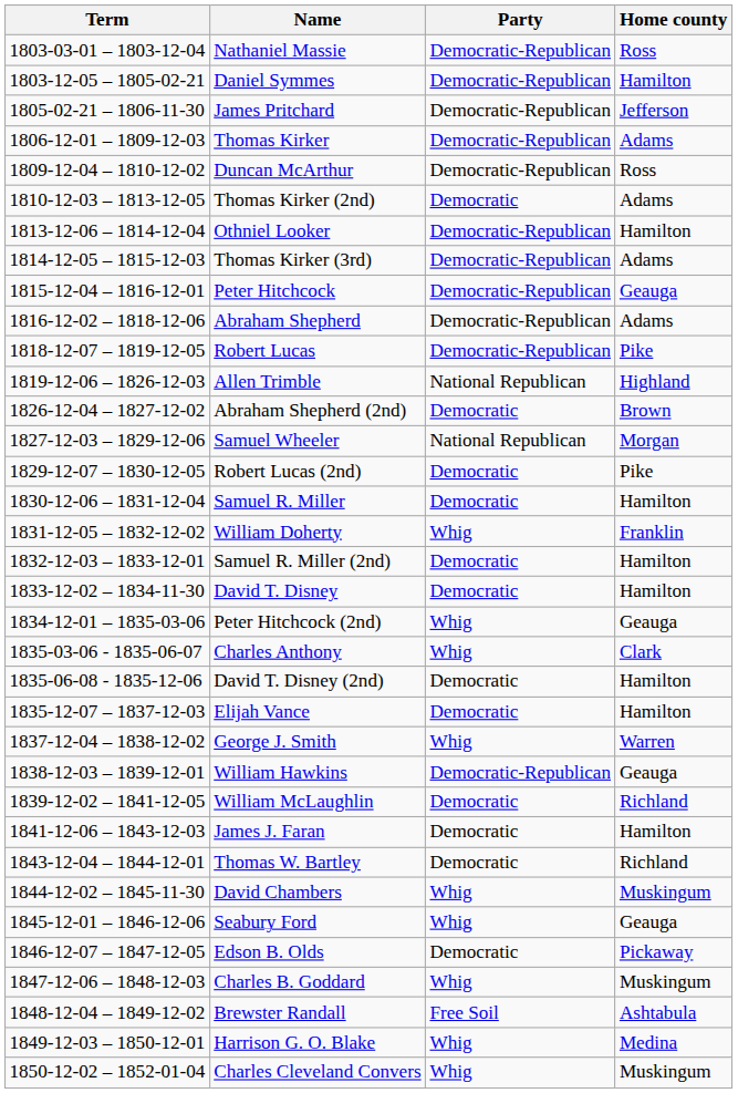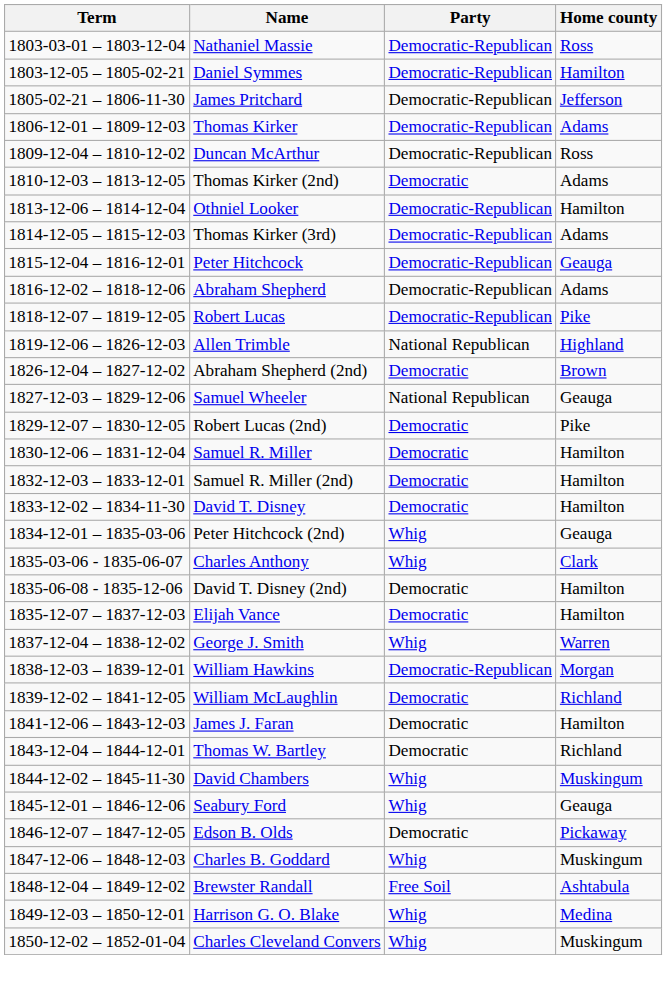 <table class="wikitable">
 <tr>
 <th>Term</th>
 <th>Name</th>
 <th>Party</th>
 <th>Home county</th>
 </tr>
 <tr>
 <td>1803-03-01 – 1803-12-04</td>
 <td><a href='#'>Nathaniel Massie</a></td>
 <td><a href='#'>Democratic-Republican</a></td>
 <td><a href='#'>Ross</a></td>
 </tr>
 <tr>
 <td>1803-12-05 – 1805-02-21</td>
 <td><a href='#'>Daniel Symmes</a></td>
 <td><a href='#'>Democratic-Republican</a></td>
 <td><a href='#'>Hamilton</a></td>
 </tr>
 <tr>
 <td>1805-02-21 – 1806-11-30</td>
 <td><a href='#'>James Pritchard</a></td>
 <td>Democratic-Republican</td>
 <td><a href='#'>Jefferson</a></td>
 </tr>
 <tr>
 <td>1806-12-01 – 1809-12-03</td>
 <td><a href='#'>Thomas Kirker</a></td>
 <td><a href='#'>Democratic-Republican</a></td>
 <td><a href='#'>Adams</a></td>
 </tr>
 <tr>
 <td>1809-12-04 – 1810-12-02</td>
 <td><a href='#'>Duncan McArthur</a></td>
 <td>Democratic-Republican</td>
 <td>Ross</td>
 </tr>
 <tr>
 <td>1810-12-03 – 1813-12-05</td>
 <td>Thomas Kirker (2nd)</td>
 <td><a href='#'>Democratic</a></td>
 <td>Adams</td>
 </tr>
 <tr>
 <td>1813-12-06 – 1814-12-04</td>
 <td><a href='#'>Othniel Looker</a></td>
 <td><a href='#'>Democratic-Republican</a></td>
 <td>Hamilton</td>
 </tr>
 <tr>
 <td>1814-12-05 – 1815-12-03</td>
 <td>Thomas Kirker (3rd)</td>
 <td><a href='#'>Democratic-Republican</a></td>
 <td>Adams</td>
 </tr>
 <tr>
 <td>1815-12-04 – 1816-12-01</td>
 <td><a href='#'>Peter Hitchcock</a></td>
 <td><a href='#'>Democratic-Republican</a></td>
 <td><a href='#'>Geauga</a></td>
 </tr>
 <tr>
 <td>1816-12-02 – 1818-12-06</td>
 <td><a href='#'>Abraham Shepherd</a></td>
 <td>Democratic-Republican</td>
 <td>Adams</td>
 </tr>
 <tr>
 <td>1818-12-07 – 1819-12-05</td>
 <td><a href='#'>Robert Lucas</a></td>
 <td><a href='#'>Democratic-Republican</a></td>
 <td><a href='#'>Pike</a></td>
 </tr>
 <tr>
 <td>1819-12-06 – 1826-12-03</td>
 <td><a href='#'>Allen Trimble</a></td>
 <td>National Republican</td>
 <td><a href='#'>Highland</a></td>
 </tr>
 <tr>
 <td>1826-12-04 – 1827-12-02</td>
 <td>Abraham Shepherd (2nd)</td>
 <td><a href='#'>Democratic</a></td>
 <td><a href='#'>Brown</a></td>
 </tr>
 <tr>
 <td>1827-12-03 – 1829-12-06</td>
 <td><a href='#'>Samuel Wheeler</a></td>
 <td>National Republican</td>
-<td><a href='#'>Morgan</a></td>
+<td>Geauga</td>
 </tr>
 <tr>
 <td>1829-12-07 – 1830-12-05</td>
 <td>Robert Lucas (2nd)</td>
 <td><a href='#'>Democratic</a></td>
 <td>Pike</td>
 </tr>
 <tr>
 <td>1830-12-06 – 1831-12-04</td>
 <td><a href='#'>Samuel R. Miller</a></td>
 <td><a href='#'>Democratic</a></td>
 <td>Hamilton</td>
-</tr>
-<tr>
-<td>1831-12-05 – 1832-12-02</td>
-<td><a href='#'>William Doherty</a></td>
-<td><a href='#'>Whig</a></td>
-<td><a href='#'>Franklin</a></td>
 </tr>
 <tr>
 <td>1832-12-03 – 1833-12-01</td>
 <td>Samuel R. Miller (2nd)</td>
 <td><a href='#'>Democratic</a></td>
 <td>Hamilton</td>
 </tr>
 <tr>
 <td>1833-12-02 – 1834-11-30</td>
 <td><a href='#'>David T. Disney</a></td>
 <td><a href='#'>Democratic</a></td>
 <td>Hamilton</td>
 </tr>
 <tr>
 <td>1834-12-01 – 1835-03-06</td>
 <td>Peter Hitchcock (2nd)</td>
 <td><a href='#'>Whig</a></td>
 <td>Geauga</td>
 </tr>
 <tr>
 <td>1835-03-06 - 1835-06-07</td>
 <td><a href='#'>Charles Anthony</a></td>
 <td><a href='#'>Whig</a></td>
 <td><a href='#'>Clark</a></td>
 </tr>
 <tr>
 <td>1835-06-08 - 1835-12-06</td>
 <td>David T. Disney (2nd)</td>
 <td>Democratic</td>
 <td>Hamilton</td>
 </tr>
 <tr>
 <td>1835-12-07 – 1837-12-03</td>
 <td><a href='#'>Elijah Vance</a></td>
 <td><a href='#'>Democratic</a></td>
 <td>Hamilton</td>
 </tr>
 <tr>
 <td>1837-12-04 – 1838-12-02</td>
 <td><a href='#'>George J. Smith</a></td>
 <td><a href='#'>Whig</a></td>
 <td><a href='#'>Warren</a></td>
 </tr>
 <tr>
 <td>1838-12-03 – 1839-12-01</td>
 <td><a href='#'>William Hawkins</a></td>
 <td><a href='#'>Democratic-Republican</a></td>
-<td>Geauga</td>
+<td><a href='#'>Morgan</a></td>
 </tr>
 <tr>
 <td>1839-12-02 – 1841-12-05</td>
 <td><a href='#'>William McLaughlin</a></td>
 <td><a href='#'>Democratic</a></td>
 <td><a href='#'>Richland</a></td>
 </tr>
 <tr>
 <td>1841-12-06 – 1843-12-03</td>
 <td><a href='#'>James J. Faran</a></td>
 <td>Democratic</td>
 <td>Hamilton</td>
 </tr>
 <tr>
 <td>1843-12-04 – 1844-12-01</td>
 <td><a href='#'>Thomas W. Bartley</a></td>
 <td>Democratic</td>
 <td>Richland</td>
 </tr>
 <tr>
 <td>1844-12-02 – 1845-11-30</td>
 <td><a href='#'>David Chambers</a></td>
 <td><a href='#'>Whig</a></td>
 <td><a href='#'>Muskingum</a></td>
 </tr>
 <tr>
 <td>1845-12-01 – 1846-12-06</td>
 <td><a href='#'>Seabury Ford</a></td>
 <td><a href='#'>Whig</a></td>
 <td>Geauga</td>
 </tr>
 <tr>
 <td>1846-12-07 – 1847-12-05</td>
 <td><a href='#'>Edson B. Olds</a></td>
 <td>Democratic</td>
 <td><a href='#'>Pickaway</a></td>
 </tr>
 <tr>
 <td>1847-12-06 – 1848-12-03</td>
 <td><a href='#'>Charles B. Goddard</a></td>
 <td><a href='#'>Whig</a></td>
 <td>Muskingum</td>
 </tr>
 <tr>
 <td>1848-12-04 – 1849-12-02</td>
 <td><a href='#'>Brewster Randall</a></td>
 <td><a href='#'>Free Soil</a></td>
 <td><a href='#'>Ashtabula</a></td>
 </tr>
 <tr>
 <td>1849-12-03 – 1850-12-01</td>
 <td><a href='#'>Harrison G. O. Blake</a></td>
 <td><a href='#'>Whig</a></td>
 <td><a href='#'>Medina</a></td>
 </tr>
 <tr>
 <td>1850-12-02 – 1852-01-04</td>
 <td><a href='#'>Charles Cleveland Convers</a></td>
 <td><a href='#'>Whig</a></td>
 <td>Muskingum</td>
 </tr>
 </table>
